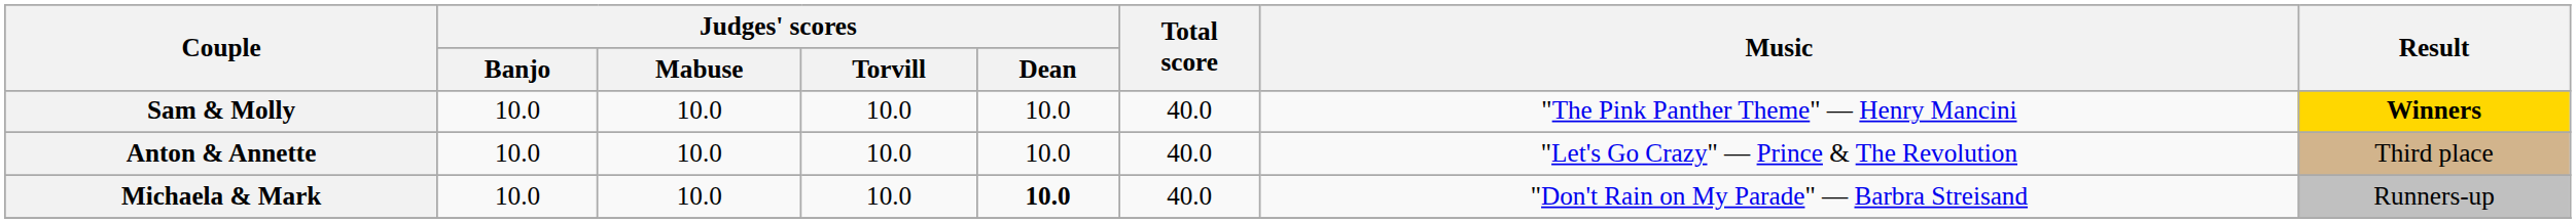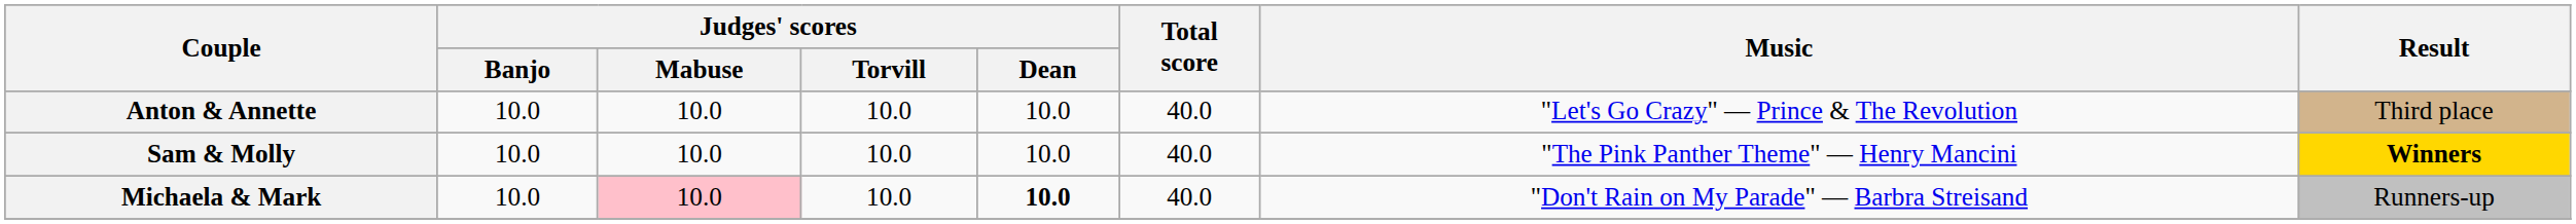 <table class="wikitable sortable" style="text-align:center; font-size:90%; width:90%">
 <tr>
 <th rowspan="2" scope="col">Couple</th>
 <th colspan="4" scope="col" class="unsortable">Judges' scores</th>
 <th rowspan="2" scope="col" class="unsortable">Total<br>score</th>
 <th rowspan="2" scope="col" class="unsortable">Music</th>
 <th rowspan="2" scope="col" class="unsortable">Result</th>
 </tr>
 <tr>
 <th class="unsortable">Banjo</th>
 <th class="unsortable">Mabuse</th>
 <th class="unsortable">Torvill</th>
 <th class="unsortable">Dean</th>
 </tr>
 <tr>
+<th scope="row">Anton & Annette</th>
+<td>10.0</td>
+<td>10.0</td>
+<td>10.0</td>
+<td>10.0</td>
+<td>40.0</td>
+<td>"<a href='#'>Let's Go Crazy</a>" — <a href='#'>Prince</a> & <a href='#'>The Revolution</a></td>
+<td bgcolor="tan">Third place</td>
+</tr>
+<tr>
 <th scope="row">Sam & Molly</th>
 <td>10.0</td>
 <td>10.0</td>
 <td>10.0</td>
 <td>10.0</td>
 <td>40.0</td>
 <td>"<a href='#'>The Pink Panther Theme</a>" — <a href='#'>Henry Mancini</a></td>
 <td bgcolor="gold"><strong>Winners</strong></td>
 </tr>
 <tr>
-<th scope="row">Anton & Annette</th>
-<td>10.0</td>
-<td>10.0</td>
-<td>10.0</td>
-<td>10.0</td>
-<td>40.0</td>
-<td>"<a href='#'>Let's Go Crazy</a>" — <a href='#'>Prince</a> & <a href='#'>The Revolution</a></td>
-<td bgcolor="tan">Third place</td>
-</tr>
-<tr>
 <th scope="row">Michaela & Mark</th>
 <td>10.0</td>
-<td>10.0</td>
+<td style="background: pink;">10.0</td>
 <td>10.0</td>
 <td><strong>10.0</strong></td>
 <td>40.0</td>
 <td>"<a href='#'>Don't Rain on My Parade</a>" — <a href='#'>Barbra Streisand</a></td>
 <td bgcolor="silver">Runners-up</td>
 </tr>
 <tr>
 </tr>
 </table>
